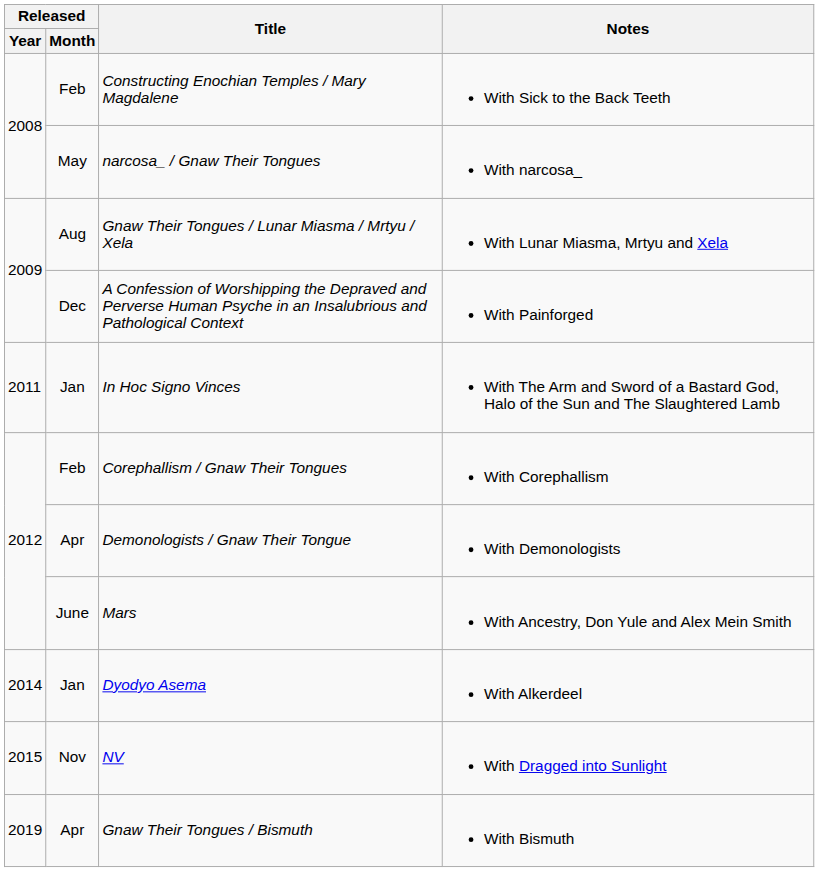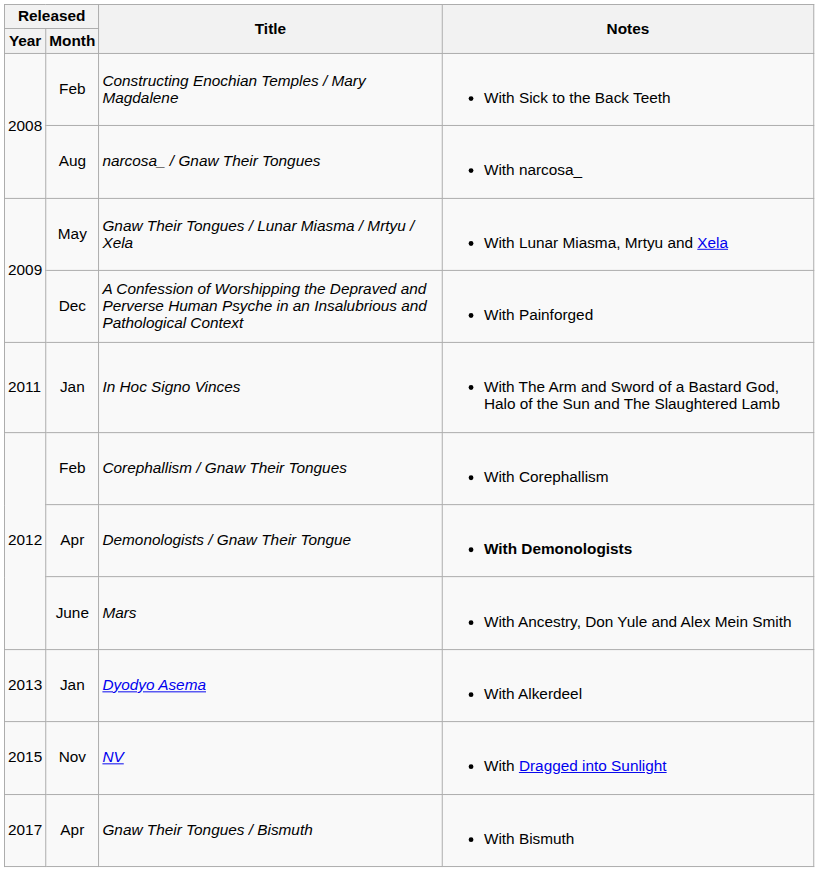 <table class="wikitable">
 <tr>
 <th colspan="2">Released</th>
 <th rowspan="2" width="350">Title</th>
 <th rowspan="2" width="380">Notes</th>
 </tr>
 <tr>
 <th width="33">Year</th>
 <th width="44">Month</th>
 </tr>
 <tr>
 <td rowspan="2">2008</td>
 <td align="center">Feb</td>
 <td><em>Constructing Enochian Temples / Mary Magdalene</em></td>
 <td><br><ul><li>With Sick to the Back Teeth</li></ul></td>
 </tr>
 <tr>
-<td align="center">May</td>
+<td align="center">Aug</td>
 <td><em>narcosa_ / Gnaw Their Tongues</em></td>
 <td><br><ul><li>With narcosa_</li></ul></td>
 </tr>
 <tr>
 <td rowspan="2">2009</td>
-<td align="center">Aug</td>
+<td align="center">May</td>
 <td><em>Gnaw Their Tongues / Lunar Miasma / Mrtyu / Xela</em></td>
 <td><br><ul><li>With Lunar Miasma, Mrtyu and <a href='#'>Xela</a></li></ul></td>
 </tr>
 <tr>
 <td align="center">Dec</td>
 <td><em>A Confession of Worshipping the Depraved and Perverse Human Psyche in an Insalubrious and Pathological Context</em></td>
 <td><br><ul><li>With Painforged</li></ul></td>
 </tr>
 <tr>
 <td>2011</td>
 <td align="center">Jan</td>
 <td><em>In Hoc Signo Vinces</em></td>
 <td><br><ul><li>With The Arm and Sword of a Bastard God, Halo of the Sun and The Slaughtered Lamb</li></ul></td>
 </tr>
 <tr>
 <td rowspan="3">2012</td>
 <td align="center">Feb</td>
 <td><em>Corephallism / Gnaw Their Tongues</em></td>
 <td><br><ul><li>With Corephallism</li></ul></td>
 </tr>
 <tr>
 <td align="center">Apr</td>
 <td><em>Demonologists / Gnaw Their Tongue</em></td>
-<td><br><ul><li>With Demonologists</li></ul></td>
+<td><strong><br><ul><li>With Demonologists</li></ul></strong></td>
 </tr>
 <tr>
 <td align="center">June</td>
 <td><em>Mars</em></td>
 <td><br><ul><li>With Ancestry, Don Yule and Alex Mein Smith</li></ul></td>
 </tr>
 <tr>
-<td>2014</td>
+<td>2013</td>
 <td align="center">Jan</td>
 <td><em><a href='#'>Dyodyo Asema</a></em></td>
 <td><br><ul><li>With Alkerdeel</li></ul></td>
 </tr>
 <tr>
 <td>2015</td>
 <td align="center">Nov</td>
 <td><em><a href='#'>NV</a></em></td>
 <td><br><ul><li>With <a href='#'>Dragged into Sunlight</a></li></ul></td>
 </tr>
 <tr>
-<td>2019</td>
+<td>2017</td>
 <td align="center">Apr</td>
 <td><em>Gnaw Their Tongues / Bismuth</em></td>
 <td><br><ul><li>With Bismuth</li></ul></td>
 </tr>
 </table>
